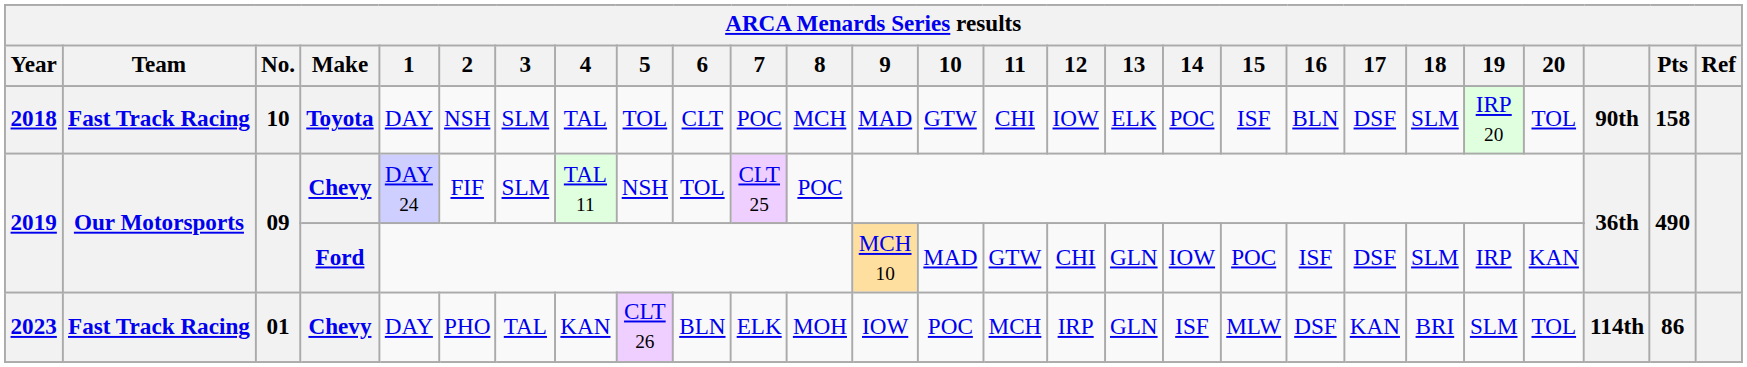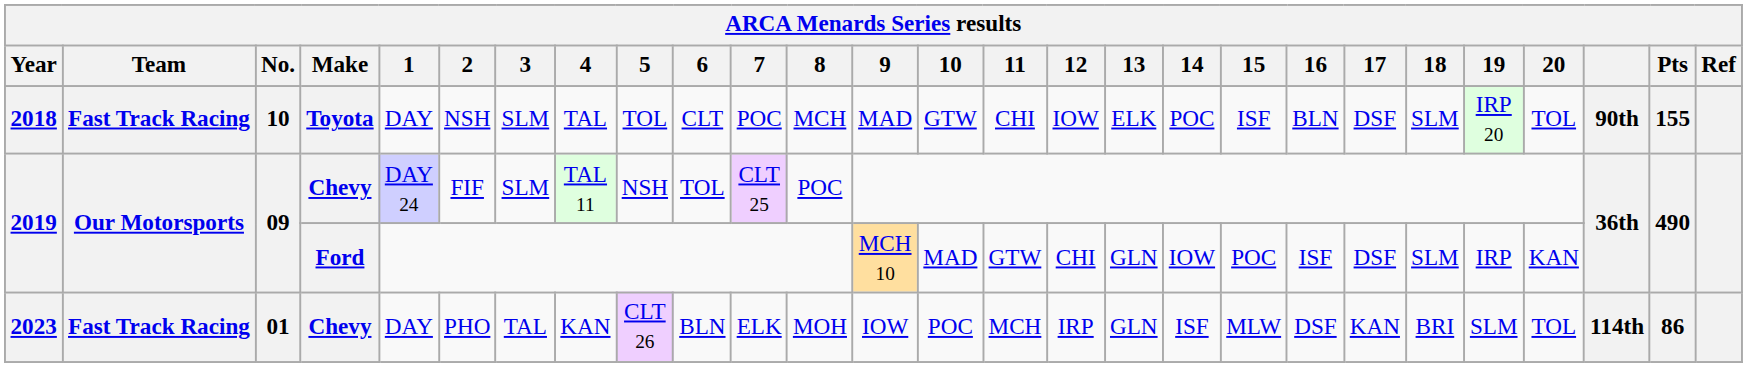 <table class="wikitable" style="text-align:center; font-size:75%">
 <tr>
 <th colspan=27><a href='#'>ARCA Menards Series</a> results</th>
 </tr>
 <tr>
 <th>Year</th>
 <th>Team</th>
 <th>No.</th>
 <th>Make</th>
 <th>1</th>
 <th>2</th>
 <th>3</th>
 <th>4</th>
 <th>5</th>
 <th>6</th>
 <th>7</th>
 <th>8</th>
 <th>9</th>
 <th>10</th>
 <th>11</th>
 <th>12</th>
 <th>13</th>
 <th>14</th>
 <th>15</th>
 <th>16</th>
 <th>17</th>
 <th>18</th>
 <th>19</th>
 <th>20</th>
 <th></th>
 <th>Pts</th>
 <th>Ref</th>
 </tr>
 <tr>
 <th><a href='#'>2018</a></th>
 <th><a href='#'>Fast Track Racing</a></th>
 <th>10</th>
 <th><a href='#'>Toyota</a></th>
 <td><a href='#'>DAY</a></td>
 <td><a href='#'>NSH</a></td>
 <td><a href='#'>SLM</a></td>
 <td><a href='#'>TAL</a></td>
 <td><a href='#'>TOL</a></td>
 <td><a href='#'>CLT</a></td>
 <td><a href='#'>POC</a></td>
 <td><a href='#'>MCH</a></td>
 <td><a href='#'>MAD</a></td>
 <td><a href='#'>GTW</a></td>
 <td><a href='#'>CHI</a></td>
 <td><a href='#'>IOW</a></td>
 <td><a href='#'>ELK</a></td>
 <td><a href='#'>POC</a></td>
 <td><a href='#'>ISF</a></td>
 <td><a href='#'>BLN</a></td>
 <td><a href='#'>DSF</a></td>
 <td><a href='#'>SLM</a></td>
 <td style="background:#DFFFDF;"><a href='#'>IRP</a><br><small>20</small></td>
 <td><a href='#'>TOL</a></td>
 <th>90th</th>
-<th>158</th>
+<th>155</th>
 <th></th>
 </tr>
 <tr>
 <th rowspan=2><a href='#'>2019</a></th>
 <th rowspan=2><a href='#'>Our Motorsports</a></th>
 <th rowspan=2>09</th>
 <th><a href='#'>Chevy</a></th>
 <td style="background:#CFCFFF;"><a href='#'>DAY</a><br><small>24</small></td>
 <td><a href='#'>FIF</a></td>
 <td><a href='#'>SLM</a></td>
 <td style="background:#DFFFDF;"><a href='#'>TAL</a><br><small>11</small></td>
 <td><a href='#'>NSH</a></td>
 <td><a href='#'>TOL</a></td>
 <td style="background:#EFCFFF;"><a href='#'>CLT</a><br><small>25</small></td>
 <td><a href='#'>POC</a></td>
 <td colspan=12></td>
 <th rowspan=2>36th</th>
 <th rowspan=2>490</th>
 <th rowspan=2></th>
 </tr>
 <tr>
 <th><a href='#'>Ford</a></th>
 <td colspan=8></td>
 <td style="background:#FFDF9F;"><a href='#'>MCH</a><br><small>10</small></td>
 <td><a href='#'>MAD</a></td>
 <td><a href='#'>GTW</a></td>
 <td><a href='#'>CHI</a></td>
 <td><a href='#'>GLN</a></td>
 <td><a href='#'>IOW</a></td>
 <td><a href='#'>POC</a></td>
 <td><a href='#'>ISF</a></td>
 <td><a href='#'>DSF</a></td>
 <td><a href='#'>SLM</a></td>
 <td><a href='#'>IRP</a></td>
 <td><a href='#'>KAN</a></td>
 </tr>
 <tr>
 <th><a href='#'>2023</a></th>
 <th><a href='#'>Fast Track Racing</a></th>
 <th>01</th>
 <th><a href='#'>Chevy</a></th>
 <td><a href='#'>DAY</a></td>
 <td><a href='#'>PHO</a></td>
 <td><a href='#'>TAL</a></td>
 <td><a href='#'>KAN</a></td>
 <td style="background:#EFCFFF;"><a href='#'>CLT</a><br><small>26</small></td>
 <td><a href='#'>BLN</a></td>
 <td><a href='#'>ELK</a></td>
 <td><a href='#'>MOH</a></td>
 <td><a href='#'>IOW</a></td>
 <td><a href='#'>POC</a></td>
 <td><a href='#'>MCH</a></td>
 <td><a href='#'>IRP</a></td>
 <td><a href='#'>GLN</a></td>
 <td><a href='#'>ISF</a></td>
 <td><a href='#'>MLW</a></td>
 <td><a href='#'>DSF</a></td>
 <td><a href='#'>KAN</a></td>
 <td><a href='#'>BRI</a></td>
 <td><a href='#'>SLM</a></td>
 <td><a href='#'>TOL</a></td>
 <th>114th</th>
 <th>86</th>
 <th></th>
 </tr>
 </table>
